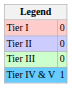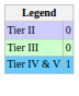 <table class="wikitable">
 <tr>
 <th colspan=2>Legend</th>
-</tr>
-<tr bgcolor="#ffcccc">
-<td>Tier I</td>
-<td align="center">0</td>
 </tr>
 <tr bgcolor="#ccccff">
 <td>Tier II</td>
 <td align="center">0</td>
 </tr>
 <tr bgcolor="#CCFFCC">
 <td>Tier III</td>
 <td align="center">0</td>
 </tr>
 <tr bgcolor="#66CCFF">
 <td>Tier IV & V</td>
 <td align="center">1</td>
 </tr>
 </table>
